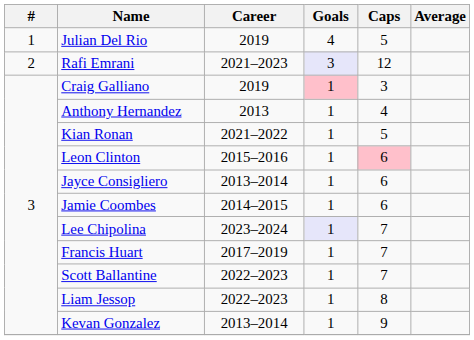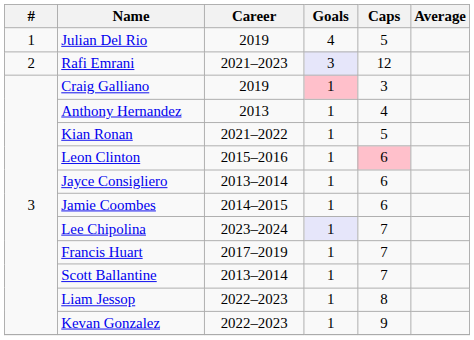 <table class="wikitable sortable" style="text-align:center;">
 <tr>
 <th width=50px>#</th>
 <th style="width:150px;">Name</th>
 <th style="width:100px;">Career</th>
 <th width=50px>Goals</th>
 <th width=50px>Caps</th>
 <th width=50px>Average</th>
 </tr>
 <tr>
 <td>1</td>
 <td align="left"><a href='#'>Julian Del Rio</a></td>
 <td>2019</td>
 <td>4</td>
 <td>5</td>
 <td></td>
 </tr>
 <tr>
 <td>2</td>
 <td align="left"><a href='#'>Rafi Emrani</a></td>
 <td>2021–2023</td>
 <td style="background: lavender;">3</td>
 <td>12</td>
 <td></td>
 </tr>
 <tr>
 <td rowspan="11">3</td>
 <td align="left"><a href='#'>Craig Galliano</a></td>
 <td>2019</td>
 <td style="background: pink;">1</td>
 <td>3</td>
 <td></td>
 </tr>
 <tr>
 <td align="left"><a href='#'>Anthony Hernandez</a></td>
 <td>2013</td>
 <td>1</td>
 <td>4</td>
 <td></td>
 </tr>
 <tr>
 <td align="left"><a href='#'>Kian Ronan</a></td>
 <td>2021–2022</td>
 <td>1</td>
 <td>5</td>
 <td></td>
 </tr>
 <tr>
 <td align="left"><a href='#'>Leon Clinton</a></td>
 <td>2015–2016</td>
 <td>1</td>
 <td style="background: pink;">6</td>
 <td></td>
 </tr>
 <tr>
 <td align="left"><a href='#'>Jayce Consigliero</a></td>
 <td>2013–2014</td>
 <td>1</td>
 <td>6</td>
 <td></td>
 </tr>
 <tr>
 <td align="left"><a href='#'>Jamie Coombes</a></td>
 <td>2014–2015</td>
 <td>1</td>
 <td>6</td>
 <td></td>
 </tr>
 <tr>
 <td align="left"><a href='#'>Lee Chipolina</a></td>
 <td>2023–2024</td>
 <td style="background: lavender;">1</td>
 <td>7</td>
 <td></td>
 </tr>
 <tr>
 <td align="left"><a href='#'>Francis Huart</a></td>
 <td>2017–2019</td>
 <td>1</td>
 <td>7</td>
 <td></td>
 </tr>
 <tr>
 <td align="left"><a href='#'>Scott Ballantine</a></td>
-<td>2022–2023</td>
+<td>2013–2014</td>
 <td>1</td>
 <td>7</td>
 <td></td>
 </tr>
 <tr>
 <td align="left"><a href='#'>Liam Jessop</a></td>
 <td>2022–2023</td>
 <td>1</td>
 <td>8</td>
 <td></td>
 </tr>
 <tr>
 <td align="left"><a href='#'>Kevan Gonzalez</a></td>
-<td>2013–2014</td>
+<td>2022–2023</td>
 <td>1</td>
 <td>9</td>
 <td></td>
 </tr>
 <tr>
 </tr>
 </table>
